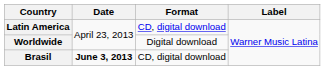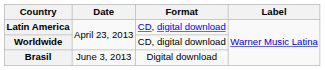 <table class="wikitable plainrowheaders" style="text-align:center;">
 <tr>
 <th>Country</th>
 <th>Date</th>
 <th>Format</th>
 <th>Label</th>
 </tr>
 <tr>
 <th scope="row">Latin America</th>
 <td rowspan=2>April 23, 2013</td>
 <td><a href='#'>CD</a>, <a href='#'>digital download</a></td>
 <td rowspan=3><a href='#'>Warner Music Latina</a></td>
 </tr>
 <tr>
 <th scope="row">Worldwide</th>
-<td>Digital download</td>
+<td>CD, digital download</td>
 </tr>
 <tr>
 <th scope="row">Brasil</th>
-<td><strong>June 3, 2013</strong></td>
-<td>CD, digital download</td>
+<td>June 3, 2013</td>
+<td>Digital download</td>
 </tr>
 </table>
